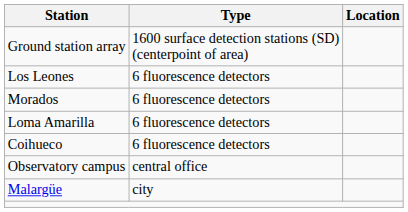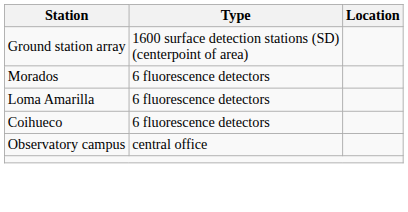 <table class=wikitable>
 <tr>
 <th>Station</th>
 <th>Type</th>
 <th>Location</th>
 </tr>
 <tr>
 <td>Ground station array</td>
 <td>1600 surface detection stations (SD)<br>(centerpoint of area)</td>
-<td></td>
-</tr>
-<tr>
-<td>Los Leones</td>
-<td>6 fluorescence detectors</td>
 <td></td>
 </tr>
 <tr>
 <td>Morados</td>
 <td>6 fluorescence detectors</td>
 <td></td>
 </tr>
 <tr>
 <td>Loma Amarilla</td>
 <td>6 fluorescence detectors</td>
 <td></td>
 </tr>
 <tr>
 <td>Coihueco</td>
 <td>6 fluorescence detectors</td>
 <td></td>
 </tr>
 <tr>
 <td>Observatory campus</td>
 <td>central office</td>
 <td></td>
 </tr>
 <tr>
-<td><a href='#'>Malargüe</a></td>
-<td>city</td>
-<td></td>
-</tr>
-<tr>
 <td colspan=3></td>
 </tr>
 </table>
